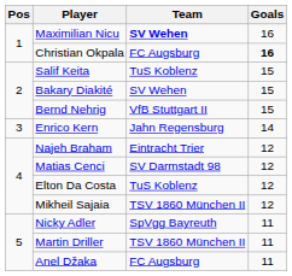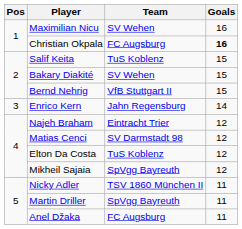 <table class="wikitable">
 <tr>
 <th>Pos</th>
 <th>Player</th>
 <th>Team</th>
 <th>Goals</th>
 </tr>
 <tr>
 <td rowspan=2 align="center">1</td>
 <td> <a href='#'>Maximilian Nicu</a></td>
-<td><strong><a href='#'>SV Wehen</a></strong></td>
+<td><a href='#'>SV Wehen</a></td>
 <td align="center">16</td>
 </tr>
 <tr>
 <td> Christian Okpala</td>
 <td><a href='#'>FC Augsburg</a></td>
 <td align="center"><strong>16</strong></td>
 </tr>
 <tr>
 <td rowspan=3 align="center">2</td>
 <td> <a href='#'>Salif Keita</a></td>
 <td><a href='#'>TuS Koblenz</a></td>
 <td align="center">15</td>
 </tr>
 <tr>
 <td> <a href='#'>Bakary Diakité</a></td>
 <td><a href='#'>SV Wehen</a></td>
 <td align="center">15</td>
 </tr>
 <tr>
 <td> <a href='#'>Bernd Nehrig</a></td>
 <td><a href='#'>VfB Stuttgart II</a></td>
 <td align="center">15</td>
 </tr>
 <tr>
 <td align="center">3</td>
 <td> <a href='#'>Enrico Kern</a></td>
 <td><a href='#'>Jahn Regensburg</a></td>
 <td align="center">14</td>
 </tr>
 <tr>
 <td rowspan=4 align="center">4</td>
 <td> <a href='#'>Najeh Braham</a></td>
 <td><a href='#'>Eintracht Trier</a></td>
 <td align="center">12</td>
 </tr>
 <tr>
 <td> <a href='#'>Matias Cenci</a></td>
 <td><a href='#'>SV Darmstadt 98</a></td>
 <td align="center">12</td>
 </tr>
 <tr>
 <td> Elton Da Costa</td>
 <td><a href='#'>TuS Koblenz</a></td>
 <td align="center">12</td>
 </tr>
 <tr>
 <td> Mikheil Sajaia</td>
-<td><a href='#'>TSV 1860 München II</a></td>
+<td><a href='#'>SpVgg Bayreuth</a></td>
 <td align="center">12</td>
 </tr>
 <tr>
 <td rowspan=3 align="center">5</td>
 <td> <a href='#'>Nicky Adler</a></td>
-<td><a href='#'>SpVgg Bayreuth</a></td>
+<td><a href='#'>TSV 1860 München II</a></td>
 <td align="center">11</td>
 </tr>
 <tr>
 <td> <a href='#'>Martin Driller</a></td>
-<td><a href='#'>TSV 1860 München II</a></td>
+<td><a href='#'>SpVgg Bayreuth</a></td>
 <td align="center">11</td>
 </tr>
 <tr>
 <td> <a href='#'>Anel Džaka</a></td>
 <td><a href='#'>FC Augsburg</a></td>
 <td align="center">11</td>
 </tr>
 </table>
